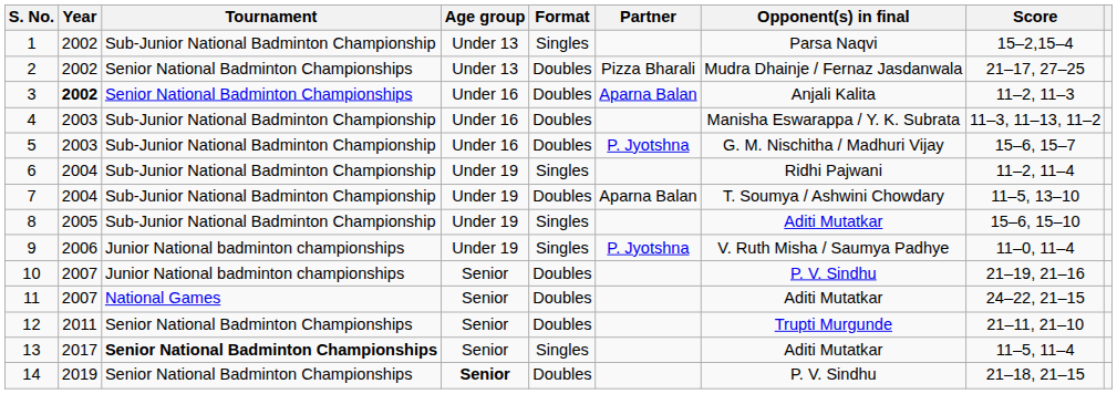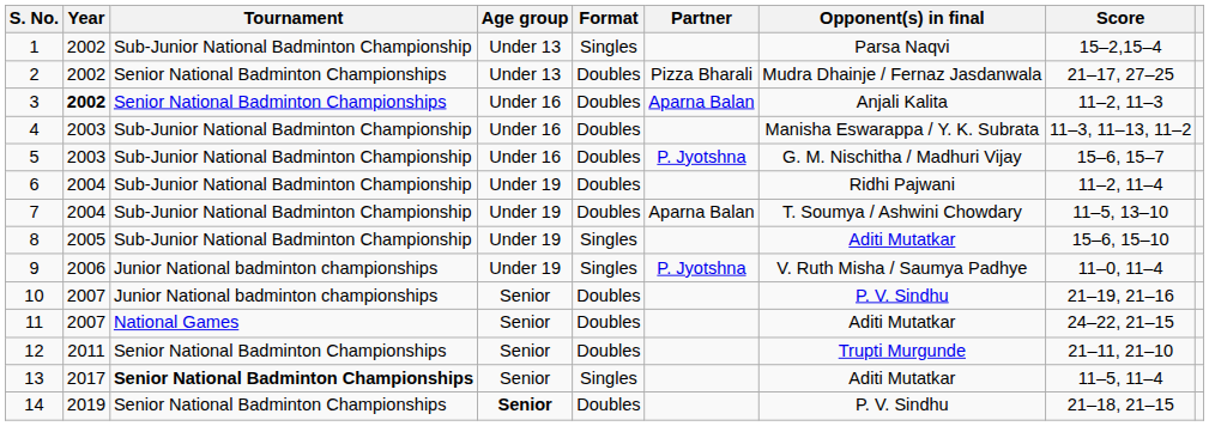 <table class="wikitable">
 <tr>
 <th>S. No.</th>
 <th>Year</th>
 <th>Tournament</th>
 <th>Age group</th>
 <th>Format</th>
 <th>Partner</th>
 <th>Opponent(s) in final</th>
 <th>Score</th>
 <th></th>
 </tr>
 <tr>
 <td align="center">1</td>
 <td align="center">2002</td>
 <td align="left">Sub-Junior National Badminton Championship</td>
 <td align="center">Under 13</td>
 <td align="center">Singles</td>
 <td align="center" style=color:#ccc></td>
 <td align="center">Parsa Naqvi</td>
 <td align="center">15–2,15–4</td>
 <td align="center"></td>
 </tr>
 <tr>
 <td align="center">2</td>
 <td align="center">2002</td>
 <td align="left">Senior National Badminton Championships</td>
 <td align="center">Under 13</td>
 <td align="center">Doubles</td>
 <td align="center">Pizza Bharali</td>
 <td align="center">Mudra Dhainje / Fernaz Jasdanwala</td>
 <td align="center">21–17, 27–25</td>
 <td align="center"></td>
 </tr>
 <tr>
 <td align="center">3</td>
 <td align="center"><strong>2002</strong></td>
 <td align="left"><a href='#'>Senior National Badminton Championships</a></td>
 <td align="center">Under 16</td>
 <td align="center">Doubles</td>
 <td align="center"><a href='#'>Aparna Balan</a></td>
 <td align="center">Anjali Kalita</td>
 <td align="center">11–2, 11–3</td>
 <td align="center"></td>
 </tr>
 <tr>
 <td align="center">4</td>
 <td align="center">2003</td>
 <td align="left">Sub-Junior National Badminton Championship</td>
 <td align="center">Under 16</td>
 <td align="center">Doubles</td>
 <td align="center" style=color:#ccc></td>
 <td align="center">Manisha Eswarappa / Y. K. Subrata</td>
 <td align="center">11–3, 11–13, 11–2</td>
 <td align="center"></td>
 </tr>
 <tr>
 <td align="center">5</td>
 <td align="center">2003</td>
 <td align="left">Sub-Junior National Badminton Championship</td>
 <td align="center">Under 16</td>
 <td align="center">Doubles</td>
 <td align="center"><a href='#'>P. Jyotshna</a></td>
 <td align="center">G. M. Nischitha / Madhuri Vijay</td>
 <td align="center">15–6, 15–7</td>
 <td align="center"></td>
 </tr>
 <tr>
 <td align="center">6</td>
 <td align="center">2004</td>
 <td align="left">Sub-Junior National Badminton Championship</td>
 <td align="center">Under 19</td>
-<td align="center">Singles</td>
+<td align="center">Doubles</td>
 <td align="center" style=color:#ccc></td>
 <td align="center">Ridhi Pajwani</td>
 <td align="center">11–2, 11–4</td>
 <td align="center"></td>
 </tr>
 <tr>
 <td align="center">7</td>
 <td align="center">2004</td>
 <td align="left">Sub-Junior National Badminton Championship</td>
 <td align="center">Under 19</td>
 <td align="center">Doubles</td>
 <td align="center">Aparna Balan</td>
 <td align="center">T. Soumya / Ashwini Chowdary</td>
 <td align="center">11–5, 13–10</td>
 <td align="center"></td>
 </tr>
 <tr>
 <td align="center">8</td>
 <td align="center">2005</td>
 <td align="left">Sub-Junior National Badminton Championship</td>
 <td align="center">Under 19</td>
 <td align="center">Singles</td>
 <td align="center" style=color:#ccc></td>
 <td align="center"><a href='#'>Aditi Mutatkar</a></td>
 <td align="center">15–6, 15–10</td>
 <td align="center"></td>
 </tr>
 <tr>
 <td align="center">9</td>
 <td align="center">2006</td>
 <td align="left">Junior National badminton championships</td>
 <td align="center">Under 19</td>
 <td align="center">Singles</td>
 <td align="center"><a href='#'>P. Jyotshna</a></td>
 <td align="center">V. Ruth Misha / Saumya Padhye</td>
 <td align="center">11–0, 11–4</td>
 <td align="center"></td>
 </tr>
 <tr>
 <td align="center">10</td>
 <td align="center">2007</td>
 <td align="left">Junior National badminton championships</td>
 <td align="center">Senior</td>
 <td align="center">Doubles</td>
 <td align="center" style=color:#ccc></td>
 <td align="center"><a href='#'>P. V. Sindhu</a></td>
 <td align="center">21–19, 21–16</td>
 <td align="center"></td>
 </tr>
 <tr>
 <td align="center">11</td>
 <td align="center">2007</td>
 <td align="left"><a href='#'>National Games</a></td>
 <td align="center">Senior</td>
 <td align="center">Doubles</td>
 <td align="center" style=color:#ccc></td>
 <td align="center">Aditi Mutatkar</td>
 <td align="center">24–22, 21–15</td>
 <td align="center"></td>
 </tr>
 <tr>
 <td align="center">12</td>
 <td align="center">2011</td>
 <td align="left">Senior National Badminton Championships</td>
 <td align="center">Senior</td>
 <td align="center">Doubles</td>
 <td align="center" style=color:#ccc></td>
 <td align="center"><a href='#'>Trupti Murgunde</a></td>
 <td align="center">21–11, 21–10</td>
 <td align="center"></td>
 </tr>
 <tr>
 <td align="center">13</td>
 <td align="center">2017</td>
 <td align="left"><strong>Senior National Badminton Championships</strong></td>
 <td align="center">Senior</td>
 <td align="center">Singles</td>
 <td align="center" style=color:#ccc></td>
 <td align="center">Aditi Mutatkar</td>
 <td align="center">11–5, 11–4</td>
 <td></td>
 </tr>
 <tr>
 <td align="center">14</td>
 <td align="center">2019</td>
 <td align="left">Senior National Badminton Championships</td>
 <td align="center"><strong>Senior</strong></td>
 <td align="center">Doubles</td>
 <td align="center" style=color:#ccc></td>
 <td align="center">P. V. Sindhu</td>
 <td align="center">21–18, 21–15</td>
 <td></td>
 </tr>
 </table>
